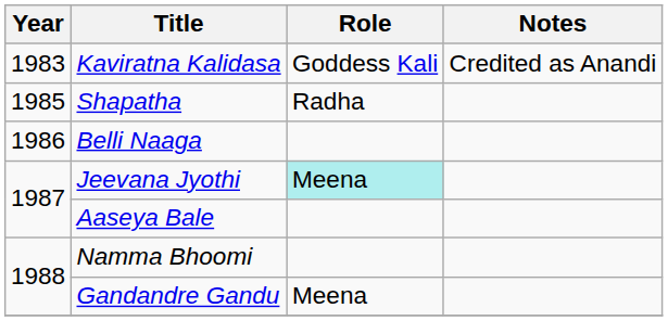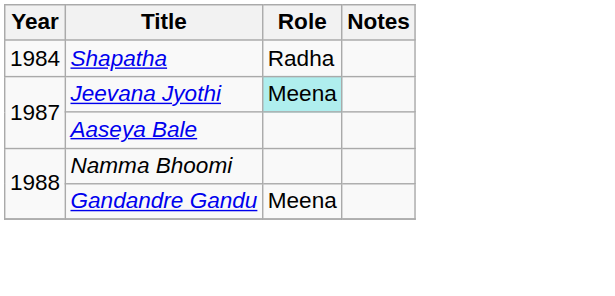 <table class="wikitable sortable">
 <tr style="background:#ccc; text-align:center;">
 <th>Year</th>
 <th>Title</th>
 <th>Role</th>
 <th class="unsortable">Notes</th>
 </tr>
 <tr>
-<td>1983</td>
-<td><em><a href='#'>Kaviratna Kalidasa</a></em></td>
-<td>Goddess <a href='#'>Kali</a></td>
-<td>Credited as Anandi</td>
-</tr>
-<tr>
-<td>1985</td>
+<td>1984</td>
 <td><em><a href='#'>Shapatha</a></em></td>
 <td>Radha</td>
-<td></td>
-</tr>
-<tr>
-<td>1986</td>
-<td><em><a href='#'>Belli Naaga</a></em></td>
-<td></td>
 <td></td>
 </tr>
 <tr>
 <td rowspan=2>1987</td>
 <td><em><a href='#'>Jeevana Jyothi</a></em></td>
 <td style="background: paleturquoise;">Meena</td>
 <td></td>
 </tr>
 <tr>
 <td><em><a href='#'>Aaseya Bale</a></em></td>
 <td></td>
 <td></td>
 </tr>
 <tr>
 <td rowspan=2>1988</td>
 <td><em>Namma Bhoomi</em></td>
 <td></td>
 <td></td>
 </tr>
 <tr>
 <td><em><a href='#'>Gandandre Gandu</a></em></td>
 <td>Meena</td>
 <td></td>
 </tr>
 <tr>
 </tr>
 </table>
